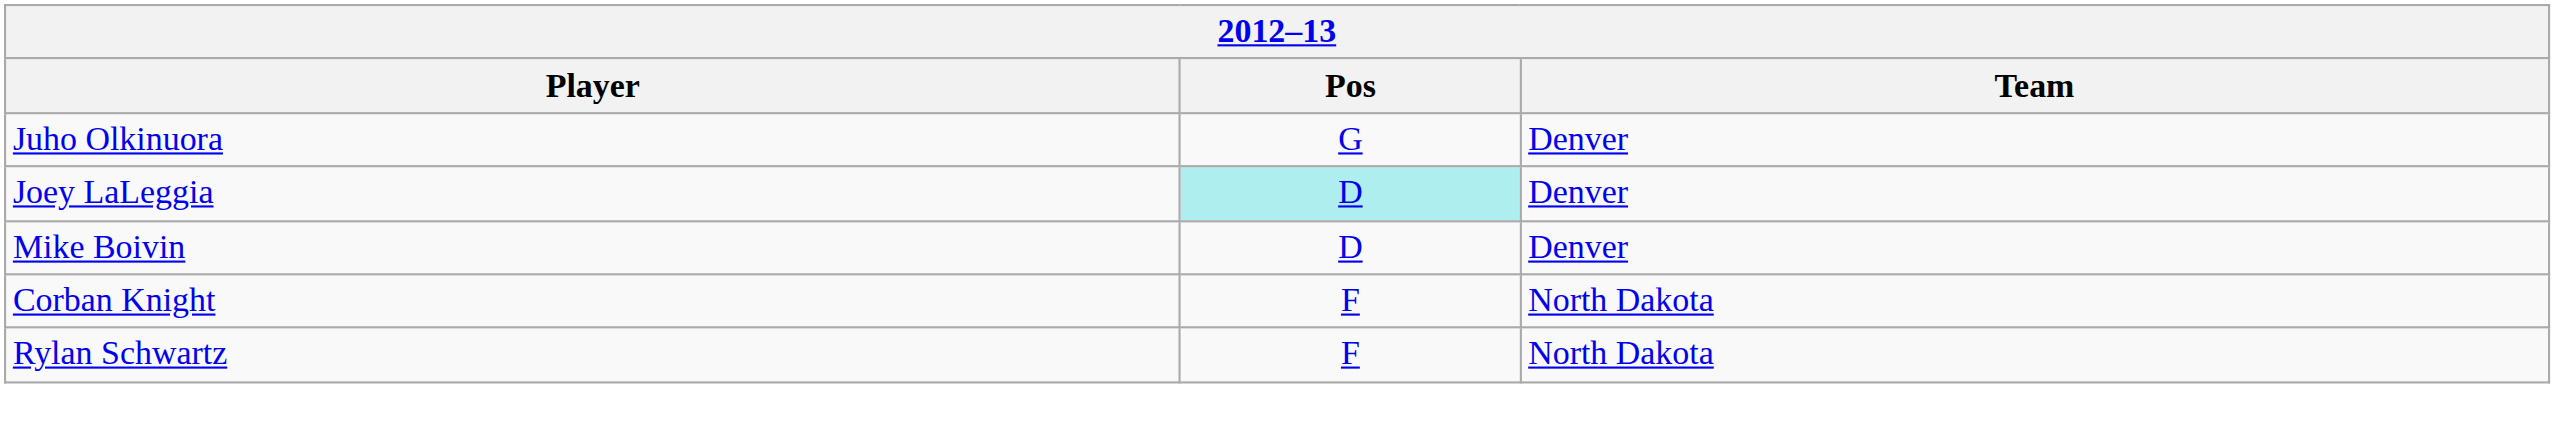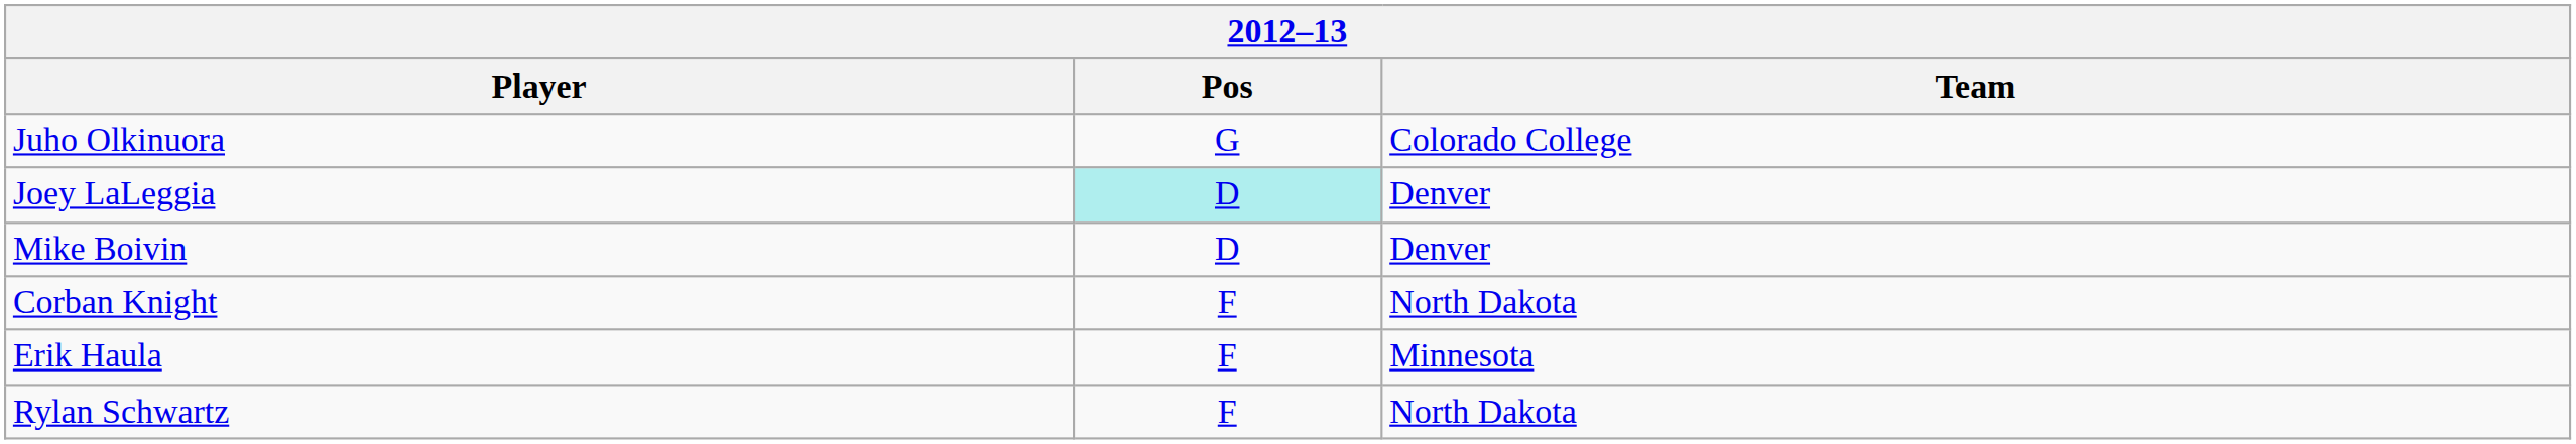 <table class="wikitable" width=95%>
 <tr>
 <th colspan=3><a href='#'>2012–13</a></th>
 </tr>
 <tr>
 <th>Player</th>
 <th>Pos</th>
 <th>Team</th>
 </tr>
 <tr>
 <td><a href='#'>Juho Olkinuora</a></td>
 <td align=center><a href='#'>G</a></td>
-<td><a href='#'>Denver</a></td>
+<td><a href='#'>Colorado College</a></td>
 </tr>
 <tr>
 <td><a href='#'>Joey LaLeggia</a></td>
 <td align=center style="background: paleturquoise;"><a href='#'>D</a></td>
 <td><a href='#'>Denver</a></td>
 </tr>
 <tr>
 <td><a href='#'>Mike Boivin</a></td>
 <td align=center><a href='#'>D</a></td>
 <td><a href='#'>Denver</a></td>
 </tr>
 <tr>
 <td><a href='#'>Corban Knight</a></td>
 <td align=center><a href='#'>F</a></td>
 <td><a href='#'>North Dakota</a></td>
 </tr>
 <tr>
+<td><a href='#'>Erik Haula</a></td>
+<td align=center><a href='#'>F</a></td>
+<td><a href='#'>Minnesota</a></td>
+</tr>
+<tr>
 <td><a href='#'>Rylan Schwartz</a></td>
 <td align=center><a href='#'>F</a></td>
 <td><a href='#'>North Dakota</a></td>
 </tr>
 </table>
